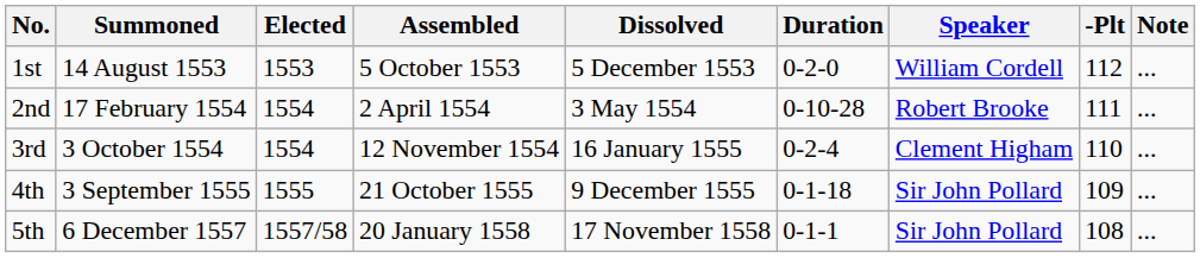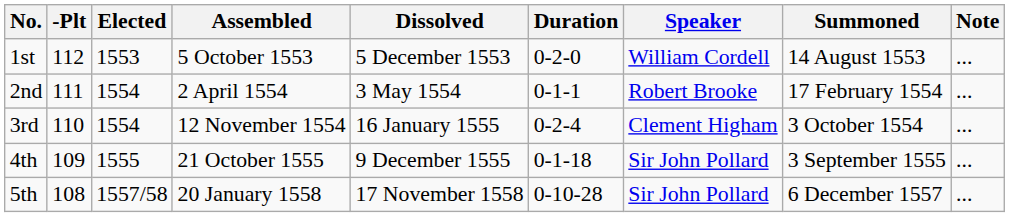 <table class="wikitable">
 <tr>
 <th>No.</th>
-<th>Summoned</th>
+<th>-Plt</th>
 <th>Elected</th>
 <th>Assembled</th>
 <th>Dissolved</th>
 <th>Duration</th>
 <th><a href='#'>Speaker</a></th>
-<th>-Plt</th>
+<th>Summoned</th>
 <th>Note</th>
 </tr>
 <tr>
 <td>1st</td>
-<td>14 August 1553</td>
+<td>112</td>
 <td>1553</td>
 <td>5 October 1553</td>
 <td>5 December 1553</td>
 <td>0-2-0</td>
 <td><a href='#'>William Cordell</a></td>
-<td>112</td>
+<td>14 August 1553</td>
 <td>...</td>
 </tr>
 <tr>
 <td>2nd</td>
-<td>17 February 1554</td>
+<td>111</td>
 <td>1554</td>
 <td>2 April 1554</td>
 <td>3 May 1554</td>
-<td>0-10-28</td>
+<td>0-1-1</td>
 <td><a href='#'>Robert Brooke</a></td>
-<td>111</td>
+<td>17 February 1554</td>
 <td>...</td>
 </tr>
 <tr>
 <td>3rd</td>
-<td>3 October 1554</td>
+<td>110</td>
 <td>1554</td>
 <td>12 November 1554</td>
 <td>16 January 1555</td>
 <td>0-2-4</td>
 <td><a href='#'>Clement Higham</a></td>
-<td>110</td>
+<td>3 October 1554</td>
 <td>...</td>
 </tr>
 <tr>
 <td>4th</td>
-<td>3 September 1555</td>
+<td>109</td>
 <td>1555</td>
 <td>21 October 1555</td>
 <td>9 December 1555</td>
 <td>0-1-18</td>
 <td><a href='#'>Sir John Pollard</a></td>
-<td>109</td>
+<td>3 September 1555</td>
 <td>...</td>
 </tr>
 <tr>
 <td>5th</td>
-<td>6 December 1557</td>
+<td>108</td>
 <td>1557/58</td>
 <td>20 January 1558</td>
 <td>17 November 1558</td>
-<td>0-1-1</td>
+<td>0-10-28</td>
 <td><a href='#'>Sir John Pollard</a></td>
-<td>108</td>
+<td>6 December 1557</td>
 <td>...</td>
 </tr>
 </table>
